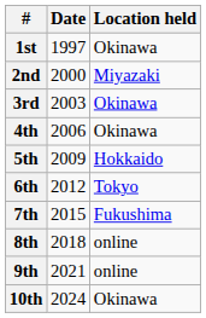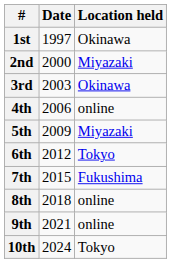 <table class="wikitable">
 <tr>
 <th>#</th>
 <th>Date</th>
 <th>Location held</th>
 </tr>
 <tr>
 <th>1st</th>
 <td>1997</td>
 <td>Okinawa</td>
 </tr>
 <tr>
 <th>2nd</th>
 <td>2000</td>
 <td><a href='#'>Miyazaki</a></td>
 </tr>
 <tr>
 <th>3rd</th>
 <td>2003</td>
 <td><a href='#'>Okinawa</a></td>
 </tr>
 <tr>
 <th>4th</th>
 <td>2006</td>
-<td>Okinawa</td>
+<td>online</td>
 </tr>
 <tr>
 <th>5th</th>
 <td>2009</td>
-<td><a href='#'>Hokkaido</a></td>
+<td><a href='#'>Miyazaki</a></td>
 </tr>
 <tr>
 <th>6th</th>
 <td>2012</td>
 <td><a href='#'>Tokyo</a></td>
 </tr>
 <tr>
 <th>7th</th>
 <td>2015</td>
 <td><a href='#'>Fukushima</a></td>
 </tr>
 <tr>
 <th>8th</th>
 <td>2018</td>
 <td>online</td>
 </tr>
 <tr>
 <th>9th</th>
 <td>2021</td>
 <td>online</td>
 </tr>
 <tr>
 <th>10th</th>
 <td>2024</td>
-<td>Okinawa</td>
+<td>Tokyo</td>
 </tr>
 </table>
